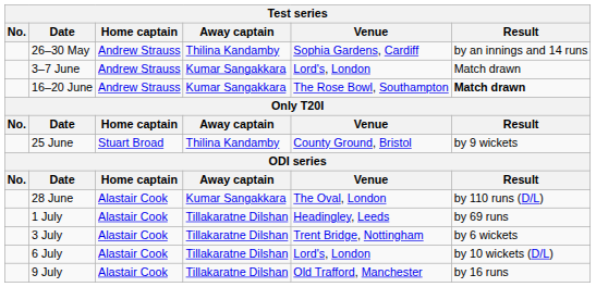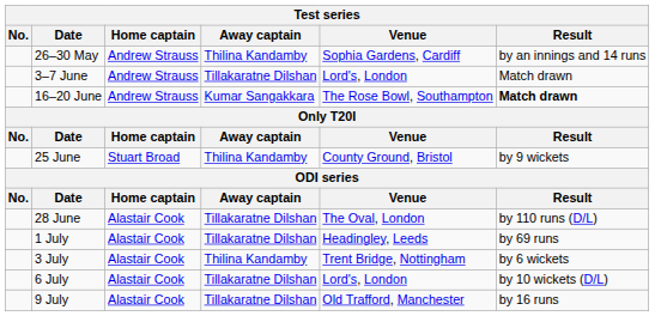 <table class="wikitable">
 <tr>
 <th colspan="6">Test series</th>
 </tr>
 <tr>
 <th>No.</th>
 <th>Date</th>
 <th>Home captain</th>
 <th>Away captain</th>
 <th>Venue</th>
 <th>Result</th>
 </tr>
 <tr>
 <td></td>
 <td>26–30 May</td>
 <td><a href='#'>Andrew Strauss</a></td>
 <td><a href='#'>Thilina Kandamby</a></td>
 <td><a href='#'>Sophia Gardens</a>, <a href='#'>Cardiff</a></td>
 <td> by an innings and 14 runs</td>
 </tr>
 <tr>
 <td></td>
 <td>3–7 June</td>
 <td><a href='#'>Andrew Strauss</a></td>
-<td><a href='#'>Kumar Sangakkara</a></td>
+<td><a href='#'>Tillakaratne Dilshan</a></td>
 <td><a href='#'>Lord's</a>, <a href='#'>London</a></td>
 <td>Match drawn</td>
 </tr>
 <tr>
 <td></td>
 <td>16–20 June</td>
 <td><a href='#'>Andrew Strauss</a></td>
 <td><a href='#'>Kumar Sangakkara</a></td>
 <td><a href='#'>The Rose Bowl</a>, <a href='#'>Southampton</a></td>
 <td><strong>Match drawn</strong></td>
 </tr>
 <tr>
 <th colspan="6">Only T20I</th>
 </tr>
 <tr>
 <th>No.</th>
 <th>Date</th>
 <th>Home captain</th>
 <th>Away captain</th>
 <th>Venue</th>
 <th>Result</th>
 </tr>
 <tr>
 <td></td>
 <td>25 June</td>
 <td><a href='#'>Stuart Broad</a></td>
 <td><a href='#'>Thilina Kandamby</a></td>
 <td><a href='#'>County Ground</a>, <a href='#'>Bristol</a></td>
 <td> by 9 wickets</td>
 </tr>
 <tr>
 <th colspan="6">ODI series</th>
 </tr>
 <tr>
 <th>No.</th>
 <th>Date</th>
 <th>Home captain</th>
 <th>Away captain</th>
 <th>Venue</th>
 <th>Result</th>
 </tr>
 <tr>
 <td></td>
 <td>28 June</td>
 <td><a href='#'>Alastair Cook</a></td>
-<td><a href='#'>Kumar Sangakkara</a></td>
+<td><a href='#'>Tillakaratne Dilshan</a></td>
 <td><a href='#'>The Oval</a>, <a href='#'>London</a></td>
 <td> by 110 runs (<a href='#'>D/L</a>)</td>
 </tr>
 <tr>
 <td></td>
 <td>1 July</td>
 <td><a href='#'>Alastair Cook</a></td>
 <td><a href='#'>Tillakaratne Dilshan</a></td>
 <td><a href='#'>Headingley</a>, <a href='#'>Leeds</a></td>
 <td> by 69 runs</td>
 </tr>
 <tr>
 <td></td>
 <td>3 July</td>
 <td><a href='#'>Alastair Cook</a></td>
-<td><a href='#'>Tillakaratne Dilshan</a></td>
+<td><a href='#'>Thilina Kandamby</a></td>
 <td><a href='#'>Trent Bridge</a>, <a href='#'>Nottingham</a></td>
 <td> by 6 wickets</td>
 </tr>
 <tr>
 <td></td>
 <td>6 July</td>
 <td><a href='#'>Alastair Cook</a></td>
 <td><a href='#'>Tillakaratne Dilshan</a></td>
 <td><a href='#'>Lord's</a>, <a href='#'>London</a></td>
 <td> by 10 wickets (<a href='#'>D/L</a>)</td>
 </tr>
 <tr>
 <td></td>
 <td>9 July</td>
 <td><a href='#'>Alastair Cook</a></td>
 <td><a href='#'>Tillakaratne Dilshan</a></td>
 <td><a href='#'>Old Trafford</a>, <a href='#'>Manchester</a></td>
 <td> by 16 runs</td>
 </tr>
 </table>
